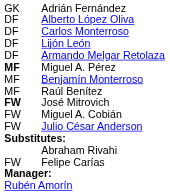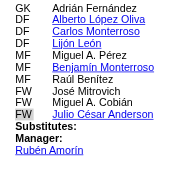 <table style="font-size:90%; margin:0.2em auto;" cellspacing="0" cellpadding="0">
 <tr>
 <th width="25"></th>
 <th width="25"></th>
 </tr>
 <tr>
 <td>GK</td>
 <td></td>
 <td> Adrián Fernández</td>
 </tr>
 <tr>
 <td>DF</td>
 <td></td>
 <td> <a href='#'>Alberto López Oliva</a></td>
 </tr>
 <tr>
 <td>DF</td>
 <td></td>
 <td> <a href='#'>Carlos Monterroso</a></td>
 </tr>
 <tr>
 <td>DF</td>
 <td></td>
 <td> <a href='#'>Lijón León</a></td>
 </tr>
 <tr>
-<td>DF</td>
-<td></td>
-<td> <a href='#'>Armando Melgar Retolaza</a></td>
-<td></td>
-<td></td>
-</tr>
-<tr>
-<td><strong>MF</strong></td>
+<td>MF</td>
 <td></td>
 <td> Miguel A. Pérez</td>
 </tr>
 <tr>
 <td>MF</td>
 <td></td>
 <td> <a href='#'>Benjamín Monterroso</a></td>
 </tr>
 <tr>
 <td>MF</td>
 <td></td>
 <td> Raúl Benítez</td>
 </tr>
 <tr>
-<td><strong>FW</strong></td>
+<td>FW</td>
 <td></td>
 <td> José Mitrovich</td>
 <td></td>
 <td></td>
 </tr>
 <tr>
 <td>FW</td>
 <td></td>
 <td> Miguel A. Cobián</td>
 </tr>
 <tr>
-<td>FW</td>
+<td style="background: lightgrey;">FW</td>
 <td></td>
 <td> <a href='#'>Julio César Anderson</a></td>
 </tr>
 <tr>
 <td colspan=3><strong>Substitutes:</strong></td>
-</tr>
-<tr>
-<td></td>
-<td></td>
-<td> Abraham Rivahi</td>
-<td></td>
-<td></td>
-</tr>
-<tr>
-<td>FW</td>
-<td></td>
-<td> Felipe Carías</td>
-<td></td>
-<td></td>
 </tr>
 <tr>
 <td colspan=3><strong>Manager:</strong></td>
 </tr>
 <tr>
 <td colspan=4> <a href='#'>Rubén Amorín</a></td>
 </tr>
 </table>
